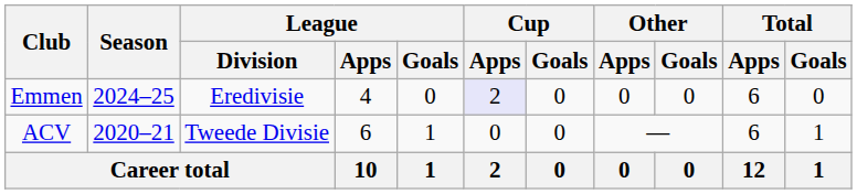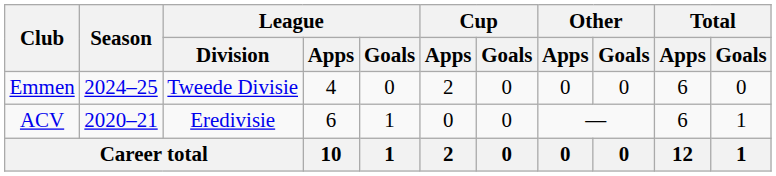 <table class="wikitable" style="text-align: center;">
 <tr>
 <th rowspan="2">Club</th>
 <th rowspan="2">Season</th>
 <th colspan="3">League</th>
 <th colspan="2">Cup</th>
 <th colspan="2">Other</th>
 <th colspan="2">Total</th>
 </tr>
 <tr>
 <th>Division</th>
 <th>Apps</th>
 <th>Goals</th>
 <th>Apps</th>
 <th>Goals</th>
 <th>Apps</th>
 <th>Goals</th>
 <th>Apps</th>
 <th>Goals</th>
 </tr>
 <tr>
 <td><a href='#'>Emmen</a></td>
 <td><a href='#'>2024–25</a></td>
-<td><a href='#'>Eredivisie</a></td>
+<td><a href='#'>Tweede Divisie</a></td>
 <td>4</td>
 <td>0</td>
-<td style="background: lavender;">2</td>
+<td>2</td>
 <td>0</td>
 <td>0</td>
 <td>0</td>
 <td>6</td>
 <td>0</td>
 </tr>
 <tr>
 <td><a href='#'>ACV</a></td>
 <td><a href='#'>2020–21</a></td>
-<td><a href='#'>Tweede Divisie</a></td>
+<td><a href='#'>Eredivisie</a></td>
 <td>6</td>
 <td>1</td>
 <td>0</td>
 <td>0</td>
 <td colspan="2">—</td>
 <td>6</td>
 <td>1</td>
 </tr>
 <tr>
 <th colspan="3">Career total</th>
 <th>10</th>
 <th>1</th>
 <th>2</th>
 <th>0</th>
 <th>0</th>
 <th>0</th>
 <th>12</th>
 <th>1</th>
 </tr>
 </table>
